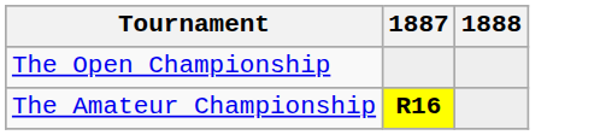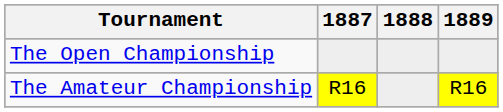 <table class="wikitable" style="font-size:95%;text-align:center;">
 <tr>
 <th>Tournament</th>
 <th>1887</th>
 <th>1888</th>
+<th>1889</th>
 </tr>
 <tr>
 <td align=left><a href='#'>The Open Championship</a></td>
 <td style="background:#eeeeee;"></td>
 <td style="background:#eeeeee;"></td>
+<td style="background:#eeeeee;"></td>
 </tr>
 <tr>
 <td align=left><a href='#'>The Amateur Championship</a></td>
-<td style="background:yellow;"><strong>R16</strong></td>
+<td style="background:yellow;">R16</td>
 <td style="background:#eeeeee;"></td>
+<td style="background:yellow;">R16</td>
 </tr>
 </table>
